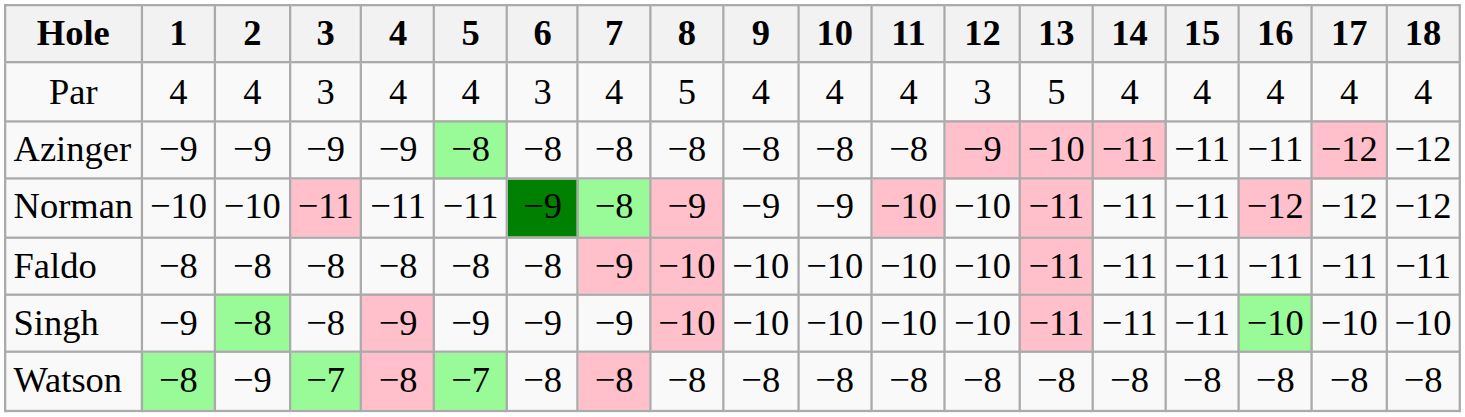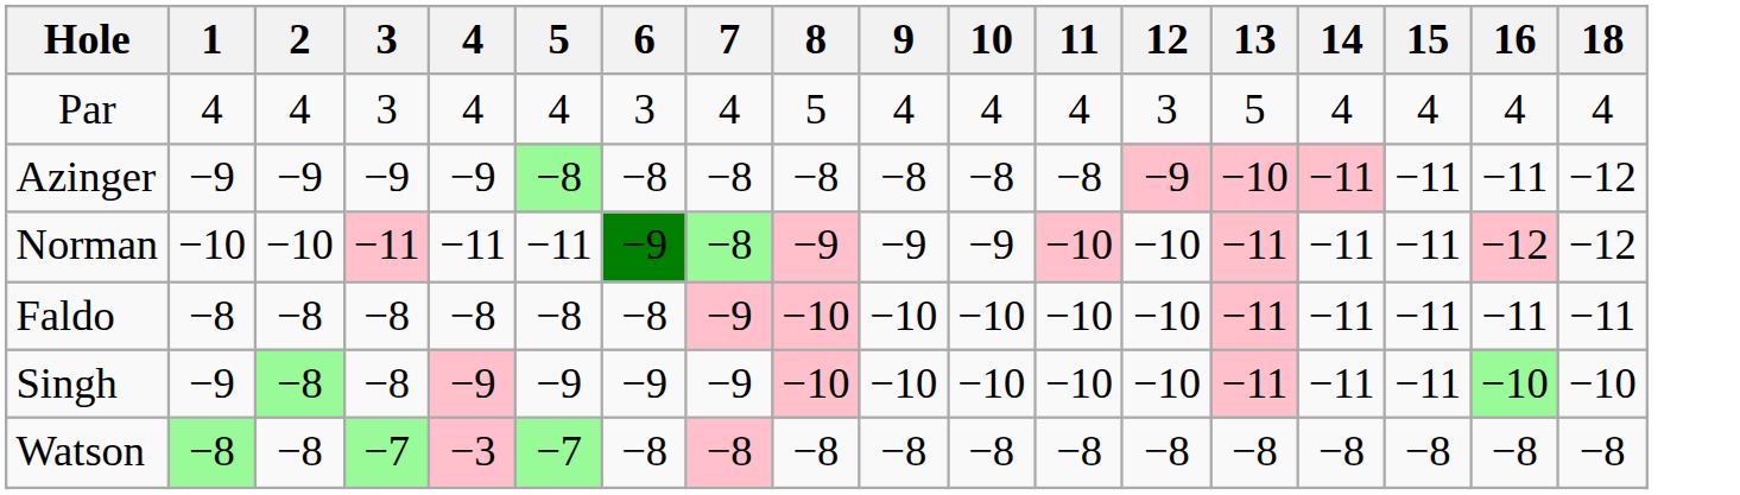 <table class="wikitable" style="text-align:center">
 <tr>
 <th>Hole</th>
 <th>  1  </th>
 <th>  2  </th>
 <th>  3  </th>
 <th>  4  </th>
 <th>  5  </th>
 <th>  6  </th>
 <th>  7  </th>
 <th>  8  </th>
 <th>  9  </th>
 <th> 10 </th>
 <th> 11 </th>
 <th> 12 </th>
 <th> 13 </th>
 <th> 14 </th>
 <th> 15 </th>
 <th> 16 </th>
-<th> 17 </th>
 <th> 18 </th>
 </tr>
 <tr>
 <td>Par</td>
 <td>4</td>
 <td>4</td>
 <td>3</td>
 <td>4</td>
 <td>4</td>
 <td>3</td>
 <td>4</td>
 <td>5</td>
 <td>4</td>
 <td>4</td>
 <td>4</td>
 <td>3</td>
 <td>5</td>
-<td>4</td>
 <td>4</td>
 <td>4</td>
 <td>4</td>
 <td>4</td>
 </tr>
 <tr>
 <td align=left> Azinger</td>
 <td>−9</td>
 <td>−9</td>
 <td>−9</td>
 <td>−9</td>
 <td style="background: PaleGreen;">−8</td>
 <td>−8</td>
 <td>−8</td>
 <td>−8</td>
 <td>−8</td>
 <td>−8</td>
 <td>−8</td>
 <td style="background: Pink;">−9</td>
 <td style="background: Pink;">−10</td>
 <td style="background: Pink;">−11</td>
 <td>−11</td>
 <td>−11</td>
-<td style="background: Pink;">−12</td>
 <td>−12</td>
 </tr>
 <tr>
 <td align=left> Norman</td>
 <td>−10</td>
 <td>−10</td>
 <td style="background: Pink;">−11</td>
 <td>−11</td>
 <td>−11</td>
 <td style="background: Green;">−9</td>
 <td style="background: PaleGreen;">−8</td>
 <td style="background: Pink;">−9</td>
 <td>−9</td>
 <td>−9</td>
 <td style="background: Pink;">−10</td>
 <td>−10</td>
 <td style="background: Pink;">−11</td>
 <td>−11</td>
 <td>−11</td>
 <td style="background: Pink;">−12</td>
 <td>−12</td>
-<td>−12</td>
 </tr>
 <tr>
 <td align=left> Faldo</td>
 <td>−8</td>
 <td>−8</td>
 <td>−8</td>
 <td>−8</td>
 <td>−8</td>
 <td>−8</td>
 <td style="background: Pink;">−9</td>
 <td style="background: Pink;">−10</td>
 <td>−10</td>
 <td>−10</td>
 <td>−10</td>
 <td>−10</td>
 <td style="background: Pink;">−11</td>
-<td>−11</td>
 <td>−11</td>
 <td>−11</td>
 <td>−11</td>
 <td>−11</td>
 </tr>
 <tr>
 <td align=left> Singh</td>
 <td>−9</td>
 <td style="background: PaleGreen;">−8</td>
 <td>−8</td>
 <td style="background: Pink;">−9</td>
 <td>−9</td>
 <td>−9</td>
 <td>−9</td>
 <td style="background: Pink;">−10</td>
 <td>−10</td>
 <td>−10</td>
 <td>−10</td>
 <td>−10</td>
 <td style="background: Pink;">−11</td>
 <td>−11</td>
 <td>−11</td>
 <td style="background: PaleGreen;">−10</td>
 <td>−10</td>
-<td>−10</td>
 </tr>
 <tr>
 <td align=left> Watson</td>
 <td style="background: PaleGreen;">−8</td>
-<td>−9</td>
+<td>−8</td>
 <td style="background: PaleGreen;">−7</td>
-<td style="background: Pink;">−8</td>
+<td style="background: Pink;">−3</td>
 <td style="background: PaleGreen;">−7</td>
 <td>−8</td>
 <td style="background: Pink;">−8</td>
 <td>−8</td>
 <td>−8</td>
 <td>−8</td>
 <td>−8</td>
 <td>−8</td>
 <td>−8</td>
 <td>−8</td>
 <td>−8</td>
 <td>−8</td>
 <td>−8</td>
-<td>−8</td>
 </tr>
 </table>
